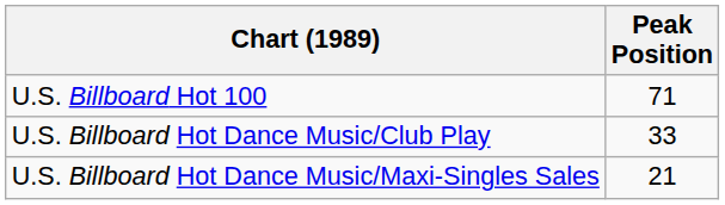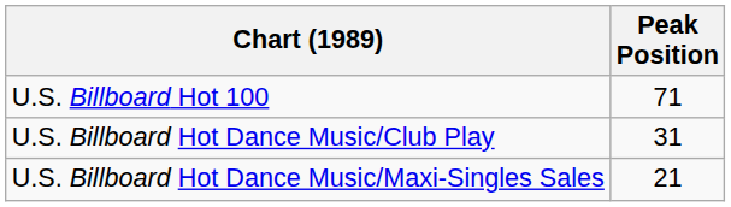 <table class="wikitable">
 <tr>
 <th>Chart (1989)</th>
 <th>Peak<br>Position</th>
 </tr>
 <tr>
 <td>U.S. <a href='#'><em>Billboard</em> Hot 100</a></td>
 <td align="center">71</td>
 </tr>
 <tr>
 <td>U.S. <em>Billboard</em> <a href='#'>Hot Dance Music/Club Play</a></td>
-<td align="center">33</td>
+<td align="center">31</td>
 </tr>
 <tr>
 <td>U.S. <em>Billboard</em> <a href='#'>Hot Dance Music/Maxi-Singles Sales</a></td>
 <td align="center">21</td>
 </tr>
 </table>
